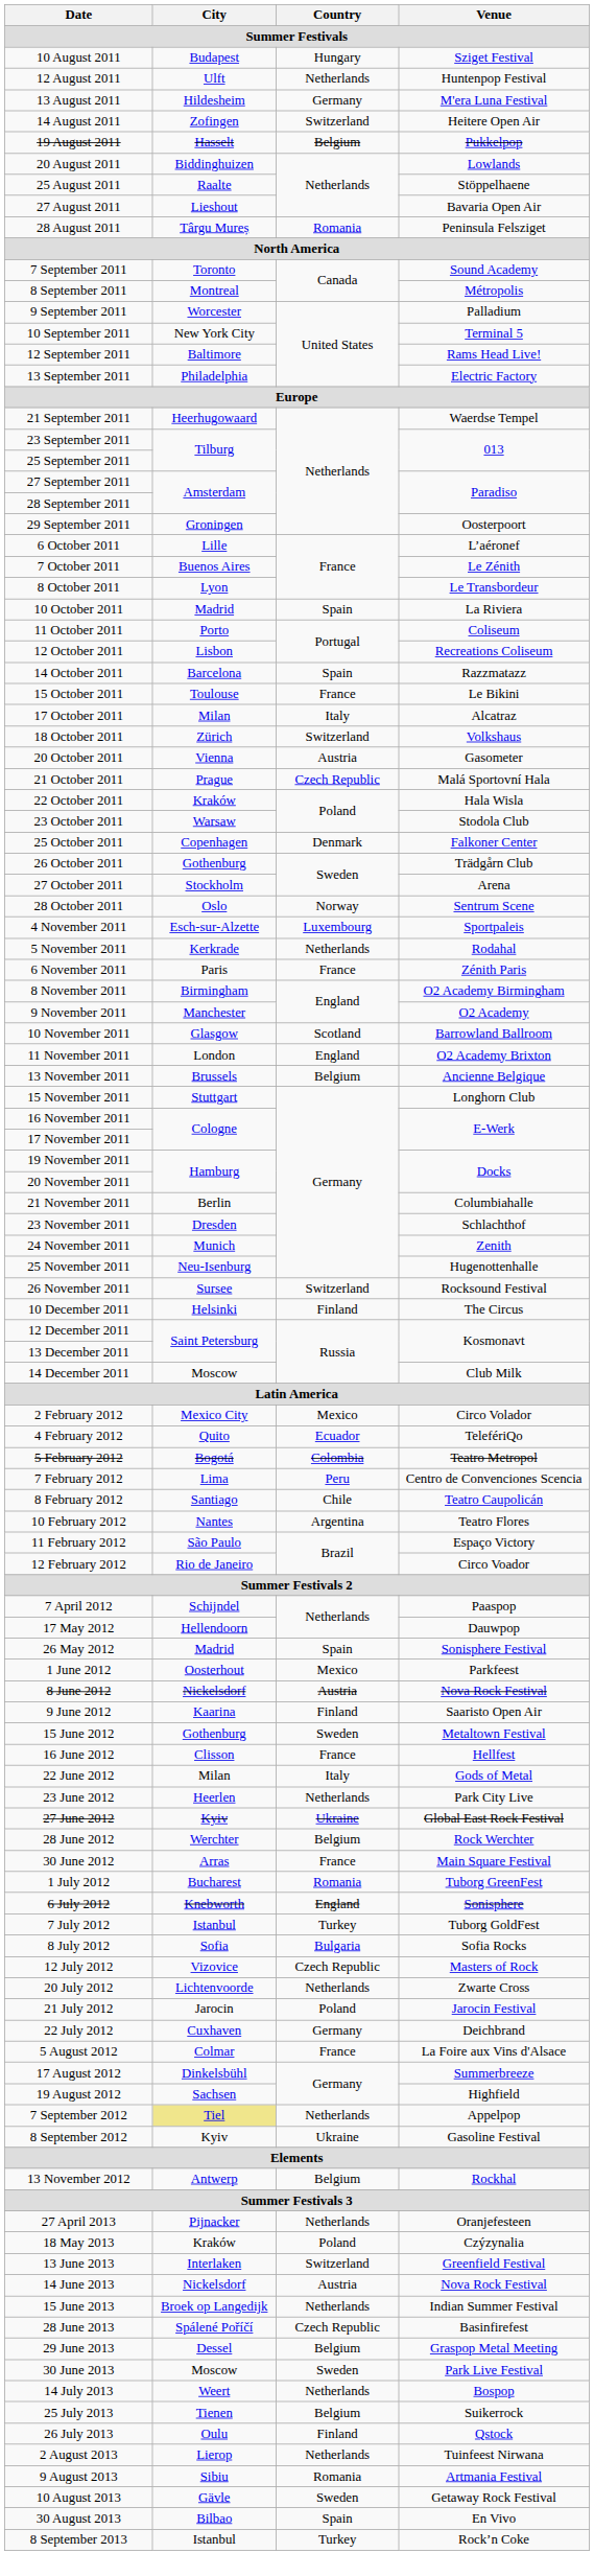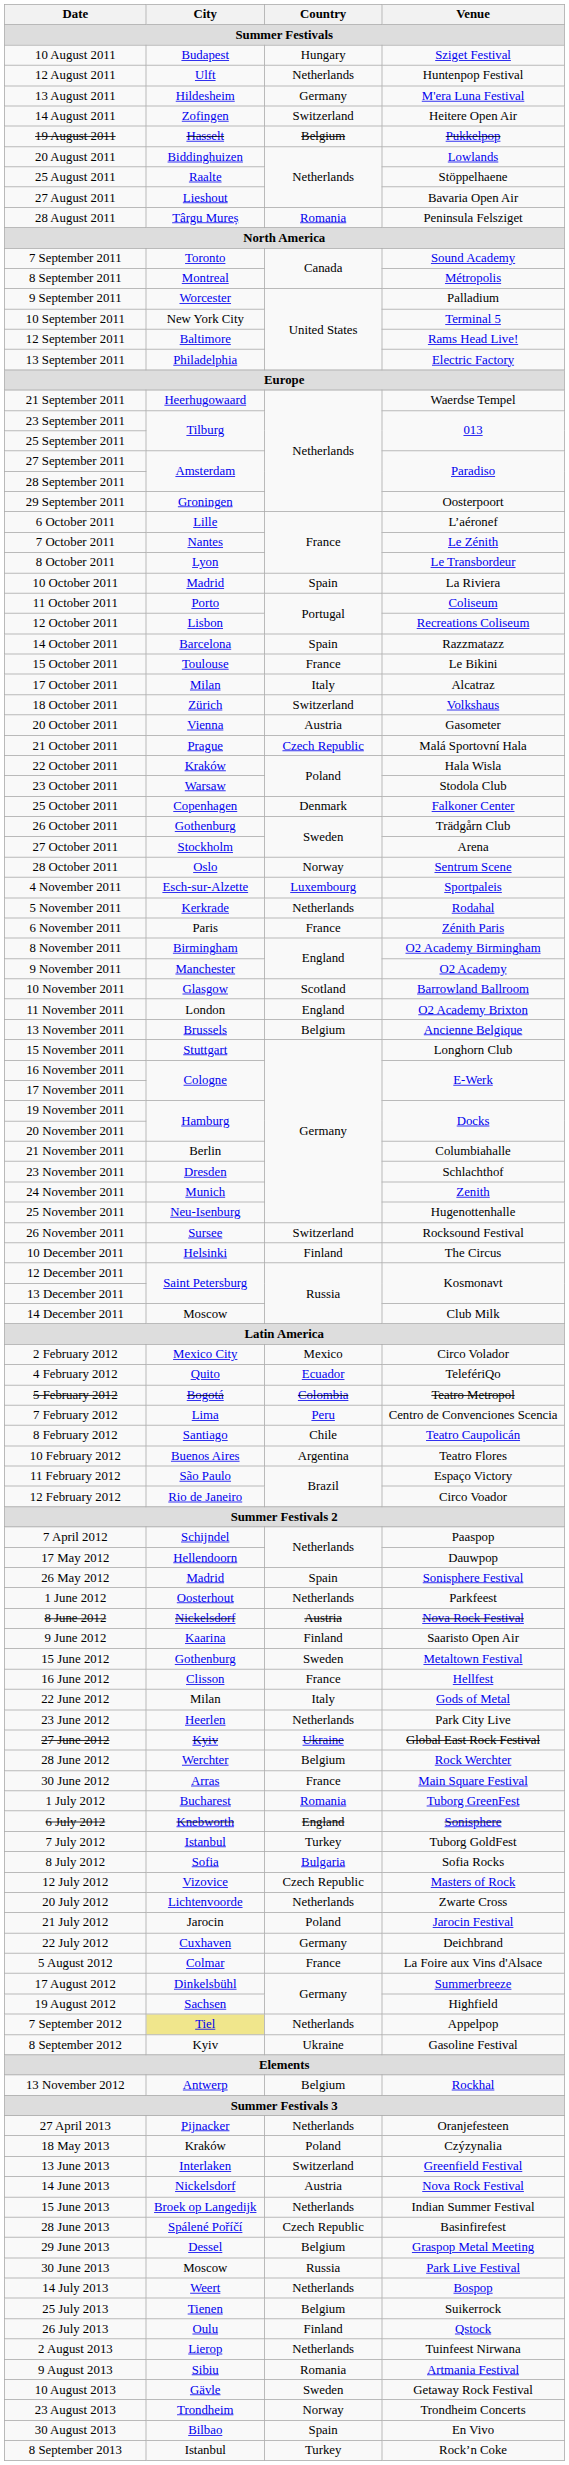 <table class="wikitable" style="text-align:center;">
 <tr>
 <th width="170">Date</th>
 <th width="140">City</th>
 <th width="140">Country</th>
 <th width="220">Venue</th>
 </tr>
 <tr bgcolor="#DDDDDD">
 <td colspan=4><strong>Summer Festivals</strong></td>
 </tr>
 <tr>
 <td>10 August 2011</td>
 <td><a href='#'>Budapest</a></td>
 <td>Hungary</td>
 <td><a href='#'>Sziget Festival</a></td>
 </tr>
 <tr>
 <td>12 August 2011</td>
 <td><a href='#'>Ulft</a></td>
 <td>Netherlands</td>
 <td>Huntenpop Festival</td>
 </tr>
 <tr>
 <td>13 August 2011</td>
 <td><a href='#'>Hildesheim</a></td>
 <td>Germany</td>
 <td><a href='#'>M'era Luna Festival</a></td>
 </tr>
 <tr>
 <td>14 August 2011</td>
 <td><a href='#'>Zofingen</a></td>
 <td>Switzerland</td>
 <td>Heitere Open Air</td>
 </tr>
 <tr>
 <td><s>19 August 2011</s></td>
 <td><s><a href='#'>Hasselt</a></s></td>
 <td><s>Belgium</s></td>
 <td><s><a href='#'>Pukkelpop</a></s> </td>
 </tr>
 <tr>
 <td>20 August 2011</td>
 <td><a href='#'>Biddinghuizen</a></td>
 <td rowspan="3">Netherlands</td>
 <td><a href='#'>Lowlands</a></td>
 </tr>
 <tr>
 <td>25 August 2011</td>
 <td><a href='#'>Raalte</a></td>
 <td>Stöppelhaene</td>
 </tr>
 <tr>
 <td>27 August 2011</td>
 <td><a href='#'>Lieshout</a></td>
 <td>Bavaria Open Air</td>
 </tr>
 <tr>
 <td>28 August 2011</td>
 <td><a href='#'>Târgu Mureș</a></td>
 <td><a href='#'>Romania</a></td>
 <td>Peninsula Felsziget</td>
 </tr>
 <tr bgcolor="#DDDDDD">
 <td colspan=4><strong>North America</strong></td>
 </tr>
 <tr>
 <td>7 September 2011</td>
 <td><a href='#'>Toronto</a></td>
 <td rowspan="2">Canada</td>
 <td><a href='#'>Sound Academy</a></td>
 </tr>
 <tr>
 <td>8 September 2011</td>
 <td><a href='#'>Montreal</a></td>
 <td><a href='#'>Métropolis</a></td>
 </tr>
 <tr>
 <td>9 September 2011</td>
 <td><a href='#'>Worcester</a></td>
 <td rowspan="4">United States</td>
 <td>Palladium</td>
 </tr>
 <tr>
 <td>10 September 2011</td>
 <td>New York City</td>
 <td><a href='#'>Terminal 5</a></td>
 </tr>
 <tr>
 <td>12 September 2011</td>
 <td><a href='#'>Baltimore</a></td>
 <td><a href='#'>Rams Head Live!</a></td>
 </tr>
 <tr>
 <td>13 September 2011</td>
 <td><a href='#'>Philadelphia</a></td>
 <td><a href='#'>Electric Factory</a></td>
 </tr>
 <tr bgcolor="#DDDDDD">
 <td colspan=4><strong>Europe</strong></td>
 </tr>
 <tr>
 <td>21 September 2011</td>
 <td><a href='#'>Heerhugowaard</a></td>
 <td rowspan="6">Netherlands</td>
 <td>Waerdse Tempel</td>
 </tr>
 <tr>
 <td>23 September 2011</td>
 <td rowspan="2"><a href='#'>Tilburg</a></td>
 <td rowspan="2"><a href='#'>013</a></td>
 </tr>
 <tr>
 <td>25 September 2011</td>
 </tr>
 <tr>
 <td>27 September 2011</td>
 <td rowspan="2"><a href='#'>Amsterdam</a></td>
 <td rowspan="2"><a href='#'>Paradiso</a></td>
 </tr>
 <tr>
 <td>28 September 2011</td>
 </tr>
 <tr>
 <td>29 September 2011</td>
 <td><a href='#'>Groningen</a></td>
 <td>Oosterpoort</td>
 </tr>
 <tr>
 <td>6 October 2011</td>
 <td><a href='#'>Lille</a></td>
 <td rowspan="3">France</td>
 <td>L’aéronef</td>
 </tr>
 <tr>
 <td>7 October 2011</td>
-<td><a href='#'>Buenos Aires</a></td>
+<td><a href='#'>Nantes</a></td>
 <td><a href='#'>Le Zénith</a></td>
 </tr>
 <tr>
 <td>8 October 2011</td>
 <td><a href='#'>Lyon</a></td>
 <td><a href='#'>Le Transbordeur</a></td>
 </tr>
 <tr>
 <td>10 October 2011</td>
 <td><a href='#'>Madrid</a></td>
 <td>Spain</td>
 <td>La Riviera</td>
 </tr>
 <tr>
 <td>11 October 2011</td>
 <td><a href='#'>Porto</a></td>
 <td rowspan="2">Portugal</td>
 <td><a href='#'>Coliseum</a></td>
 </tr>
 <tr>
 <td>12 October 2011</td>
 <td><a href='#'>Lisbon</a></td>
 <td><a href='#'>Recreations Coliseum</a></td>
 </tr>
 <tr>
 <td>14 October 2011</td>
 <td><a href='#'>Barcelona</a></td>
 <td>Spain</td>
 <td>Razzmatazz</td>
 </tr>
 <tr>
 <td>15 October 2011</td>
 <td><a href='#'>Toulouse</a></td>
 <td>France</td>
 <td>Le Bikini</td>
 </tr>
 <tr>
 <td>17 October 2011</td>
 <td><a href='#'>Milan</a></td>
 <td>Italy</td>
 <td>Alcatraz</td>
 </tr>
 <tr>
 <td>18 October 2011</td>
 <td><a href='#'>Zürich</a></td>
 <td>Switzerland</td>
 <td><a href='#'>Volkshaus</a></td>
 </tr>
 <tr>
 <td>20 October 2011</td>
 <td><a href='#'>Vienna</a></td>
 <td>Austria</td>
 <td>Gasometer</td>
 </tr>
 <tr>
 <td>21 October 2011</td>
 <td><a href='#'>Prague</a></td>
 <td><a href='#'>Czech Republic</a></td>
 <td>Malá Sportovní Hala</td>
 </tr>
 <tr>
 <td>22 October 2011</td>
 <td><a href='#'>Kraków</a></td>
 <td rowspan="2">Poland</td>
 <td>Hala Wisla</td>
 </tr>
 <tr>
 <td>23 October 2011</td>
 <td><a href='#'>Warsaw</a></td>
 <td>Stodola Club</td>
 </tr>
 <tr>
 <td>25 October 2011</td>
 <td><a href='#'>Copenhagen</a></td>
 <td>Denmark</td>
 <td><a href='#'>Falkoner Center</a></td>
 </tr>
 <tr>
 <td>26 October 2011</td>
 <td><a href='#'>Gothenburg</a></td>
 <td rowspan="2">Sweden</td>
 <td>Trädgårn Club</td>
 </tr>
 <tr>
 <td>27 October 2011</td>
 <td><a href='#'>Stockholm</a></td>
 <td>Arena</td>
 </tr>
 <tr>
 <td>28 October 2011</td>
 <td><a href='#'>Oslo</a></td>
 <td>Norway</td>
 <td><a href='#'>Sentrum Scene</a></td>
 </tr>
 <tr>
 <td>4 November 2011</td>
 <td><a href='#'>Esch-sur-Alzette</a></td>
 <td><a href='#'>Luxembourg</a></td>
 <td><a href='#'>Sportpaleis</a></td>
 </tr>
 <tr>
 <td>5 November 2011</td>
 <td><a href='#'>Kerkrade</a></td>
 <td>Netherlands</td>
 <td><a href='#'>Rodahal</a></td>
 </tr>
 <tr>
 <td>6 November 2011</td>
 <td>Paris</td>
 <td>France</td>
 <td><a href='#'>Zénith Paris</a></td>
 </tr>
 <tr>
 <td>8 November 2011</td>
 <td><a href='#'>Birmingham</a></td>
 <td rowspan="2">England</td>
 <td><a href='#'>O2 Academy Birmingham</a></td>
 </tr>
 <tr>
 <td>9 November 2011</td>
 <td><a href='#'>Manchester</a></td>
 <td><a href='#'>O2 Academy</a></td>
 </tr>
 <tr>
 <td>10 November 2011</td>
 <td><a href='#'>Glasgow</a></td>
 <td>Scotland</td>
 <td><a href='#'>Barrowland Ballroom</a></td>
 </tr>
 <tr>
 <td>11 November 2011</td>
 <td>London</td>
 <td>England</td>
 <td><a href='#'>O2 Academy Brixton</a></td>
 </tr>
 <tr>
 <td>13 November 2011</td>
 <td><a href='#'>Brussels</a></td>
 <td>Belgium</td>
 <td><a href='#'>Ancienne Belgique</a></td>
 </tr>
 <tr>
 <td>15 November 2011</td>
 <td><a href='#'>Stuttgart</a></td>
 <td rowspan="9">Germany</td>
 <td>Longhorn Club</td>
 </tr>
 <tr>
 <td>16 November 2011</td>
 <td rowspan="2"><a href='#'>Cologne</a></td>
 <td rowspan="2"><a href='#'>E-Werk</a></td>
 </tr>
 <tr>
 <td>17 November 2011</td>
 </tr>
 <tr>
 <td>19 November 2011</td>
 <td rowspan="2"><a href='#'>Hamburg</a></td>
 <td rowspan="2"><a href='#'>Docks</a></td>
 </tr>
 <tr>
 <td>20 November 2011</td>
 </tr>
 <tr>
 <td>21 November 2011</td>
 <td>Berlin</td>
 <td>Columbiahalle</td>
 </tr>
 <tr>
 <td>23 November 2011</td>
 <td><a href='#'>Dresden</a></td>
 <td>Schlachthof</td>
 </tr>
 <tr>
 <td>24 November 2011</td>
 <td><a href='#'>Munich</a></td>
 <td><a href='#'>Zenith</a></td>
 </tr>
 <tr>
 <td>25 November 2011</td>
 <td><a href='#'>Neu-Isenburg</a></td>
 <td>Hugenottenhalle</td>
 </tr>
 <tr>
 <td>26 November 2011</td>
 <td><a href='#'>Sursee</a></td>
 <td>Switzerland</td>
 <td>Rocksound Festival</td>
 </tr>
 <tr>
 <td>10 December 2011</td>
 <td><a href='#'>Helsinki</a></td>
 <td>Finland</td>
 <td>The Circus</td>
 </tr>
 <tr>
 <td>12 December 2011</td>
 <td rowspan="2"><a href='#'>Saint Petersburg</a></td>
 <td rowspan="3">Russia</td>
 <td rowspan="2">Kosmonavt</td>
 </tr>
 <tr>
 <td>13 December 2011</td>
 </tr>
 <tr>
 <td>14 December 2011</td>
 <td>Moscow</td>
 <td>Club Milk</td>
 </tr>
 <tr bgcolor="#DDDDDD">
 <td colspan=4><strong>Latin America</strong></td>
 </tr>
 <tr>
 <td>2 February 2012</td>
 <td><a href='#'>Mexico City</a></td>
 <td>Mexico</td>
 <td>Circo Volador</td>
 </tr>
 <tr>
 <td>4 February 2012</td>
 <td><a href='#'>Quito</a></td>
 <td><a href='#'>Ecuador</a></td>
 <td>TelefériQo</td>
 </tr>
 <tr>
 <td><s>5 February 2012</s></td>
 <td><s><a href='#'>Bogotá</a></s></td>
 <td><s><a href='#'>Colombia</a></s></td>
 <td><s>Teatro Metropol</s></td>
 </tr>
 <tr>
 <td>7 February 2012</td>
 <td><a href='#'>Lima</a></td>
 <td><a href='#'>Peru</a></td>
 <td>Centro de Convenciones Scencia</td>
 </tr>
 <tr>
 <td>8 February 2012</td>
 <td><a href='#'>Santiago</a></td>
 <td>Chile</td>
 <td><a href='#'>Teatro Caupolicán</a></td>
 </tr>
 <tr>
 <td>10 February 2012</td>
-<td><a href='#'>Nantes</a></td>
+<td><a href='#'>Buenos Aires</a></td>
 <td>Argentina</td>
 <td>Teatro Flores</td>
 </tr>
 <tr>
 <td>11 February 2012</td>
 <td><a href='#'>São Paulo</a></td>
 <td rowspan="2">Brazil</td>
 <td>Espaço Victory</td>
 </tr>
 <tr>
 <td>12 February 2012</td>
 <td><a href='#'>Rio de Janeiro</a></td>
 <td>Circo Voador</td>
 </tr>
 <tr bgcolor="#DDDDDD">
 <td colspan=4><strong>Summer Festivals 2</strong></td>
 </tr>
 <tr>
 <td>7 April 2012</td>
 <td><a href='#'>Schijndel</a></td>
 <td rowspan="2">Netherlands</td>
 <td>Paaspop</td>
 </tr>
 <tr>
 <td>17 May 2012</td>
 <td><a href='#'>Hellendoorn</a></td>
 <td>Dauwpop</td>
 </tr>
 <tr>
 <td>26 May 2012</td>
 <td><a href='#'>Madrid</a></td>
 <td>Spain</td>
 <td><a href='#'>Sonisphere Festival</a></td>
 </tr>
 <tr>
 <td>1 June 2012</td>
 <td><a href='#'>Oosterhout</a></td>
-<td>Mexico</td>
+<td>Netherlands</td>
 <td>Parkfeest</td>
 </tr>
 <tr>
 <td><s>8 June 2012</s></td>
 <td><s><a href='#'>Nickelsdorf</a></s></td>
 <td><s>Austria</s></td>
 <td><s><a href='#'>Nova Rock Festival</a></s> </td>
 </tr>
 <tr>
 <td>9 June 2012</td>
 <td><a href='#'>Kaarina</a></td>
 <td>Finland</td>
 <td>Saaristo Open Air</td>
 </tr>
 <tr>
 <td>15 June 2012</td>
 <td><a href='#'>Gothenburg</a></td>
 <td>Sweden</td>
 <td><a href='#'>Metaltown Festival</a></td>
 </tr>
 <tr>
 <td>16 June 2012</td>
 <td><a href='#'>Clisson</a></td>
 <td>France</td>
 <td><a href='#'>Hellfest</a></td>
 </tr>
 <tr>
 <td>22 June 2012</td>
 <td>Milan</td>
 <td>Italy</td>
 <td><a href='#'>Gods of Metal</a></td>
 </tr>
 <tr>
 <td>23 June 2012</td>
 <td><a href='#'>Heerlen</a></td>
 <td>Netherlands</td>
 <td>Park City Live</td>
 </tr>
 <tr>
 <td><s>27 June 2012</s></td>
 <td><s><a href='#'>Kyiv</a></s></td>
 <td><s><a href='#'>Ukraine</a></s></td>
 <td><s>Global East Rock Festival</s></td>
 </tr>
 <tr>
 <td>28 June 2012</td>
 <td><a href='#'>Werchter</a></td>
 <td>Belgium</td>
 <td><a href='#'>Rock Werchter</a></td>
 </tr>
 <tr>
 <td>30 June 2012</td>
 <td><a href='#'>Arras</a></td>
 <td>France</td>
 <td><a href='#'>Main Square Festival</a></td>
 </tr>
 <tr>
 <td>1 July 2012</td>
 <td><a href='#'>Bucharest</a></td>
 <td><a href='#'>Romania</a></td>
 <td><a href='#'>Tuborg GreenFest</a></td>
 </tr>
 <tr>
 <td><s>6 July 2012</s></td>
 <td><s><a href='#'>Knebworth</a></s></td>
 <td><s>England</s></td>
 <td><s><a href='#'>Sonisphere</a></s></td>
 </tr>
 <tr>
 <td>7 July 2012</td>
 <td><a href='#'>Istanbul</a></td>
 <td>Turkey</td>
 <td>Tuborg GoldFest</td>
 </tr>
 <tr>
 <td>8 July 2012</td>
 <td><a href='#'>Sofia</a></td>
 <td><a href='#'>Bulgaria</a></td>
 <td>Sofia Rocks</td>
 </tr>
 <tr>
 <td>12 July 2012</td>
 <td><a href='#'>Vizovice</a></td>
 <td>Czech Republic</td>
 <td><a href='#'>Masters of Rock</a></td>
 </tr>
 <tr>
 <td>20 July 2012</td>
 <td><a href='#'>Lichtenvoorde</a></td>
 <td>Netherlands</td>
 <td>Zwarte Cross</td>
 </tr>
 <tr>
 <td>21 July 2012</td>
 <td>Jarocin</td>
 <td>Poland</td>
 <td><a href='#'>Jarocin Festival</a></td>
 </tr>
 <tr>
 <td>22 July 2012</td>
 <td><a href='#'>Cuxhaven</a></td>
 <td>Germany</td>
 <td>Deichbrand</td>
 </tr>
 <tr>
 <td>5 August 2012</td>
 <td><a href='#'>Colmar</a></td>
 <td>France</td>
 <td>La Foire aux Vins d'Alsace</td>
 </tr>
 <tr>
 <td>17 August 2012</td>
 <td><a href='#'>Dinkelsbühl</a></td>
 <td rowspan="2">Germany</td>
 <td><a href='#'>Summerbreeze</a></td>
 </tr>
 <tr>
 <td>19 August 2012</td>
 <td><a href='#'>Sachsen</a></td>
 <td>Highfield</td>
 </tr>
 <tr>
 <td>7 September 2012</td>
 <td style="background: khaki;"><a href='#'>Tiel</a></td>
 <td>Netherlands</td>
 <td>Appelpop</td>
 </tr>
 <tr>
 <td>8 September 2012</td>
 <td>Kyiv</td>
 <td>Ukraine</td>
 <td>Gasoline Festival</td>
 </tr>
 <tr bgcolor="#DDDDDD">
 <td colspan=4><strong>Elements</strong></td>
 </tr>
 <tr>
 <td>13 November 2012</td>
 <td><a href='#'>Antwerp</a></td>
 <td>Belgium</td>
 <td><a href='#'>Rockhal</a></td>
 </tr>
 <tr bgcolor="#DDDDDD">
 <td colspan=4><strong>Summer Festivals 3</strong></td>
 </tr>
 <tr>
 <td>27 April 2013</td>
 <td><a href='#'>Pijnacker</a></td>
 <td>Netherlands</td>
 <td>Oranjefesteen</td>
 </tr>
 <tr>
 <td>18 May 2013</td>
 <td>Kraków</td>
 <td>Poland</td>
 <td>Czýzynalia</td>
 </tr>
 <tr>
 <td>13 June 2013</td>
 <td><a href='#'>Interlaken</a></td>
 <td>Switzerland</td>
 <td><a href='#'>Greenfield Festival</a></td>
 </tr>
 <tr>
 <td>14 June 2013</td>
 <td><a href='#'>Nickelsdorf</a></td>
 <td>Austria</td>
 <td><a href='#'>Nova Rock Festival</a></td>
 </tr>
 <tr>
 <td>15 June 2013</td>
 <td><a href='#'>Broek op Langedijk</a></td>
 <td>Netherlands</td>
 <td>Indian Summer Festival</td>
 </tr>
 <tr>
 <td>28 June 2013</td>
 <td><a href='#'>Spálené Poříčí</a></td>
 <td>Czech Republic</td>
 <td>Basinfirefest</td>
 </tr>
 <tr>
 <td>29 June 2013</td>
 <td><a href='#'>Dessel</a></td>
 <td>Belgium</td>
 <td><a href='#'>Graspop Metal Meeting</a></td>
 </tr>
 <tr>
 <td>30 June 2013</td>
 <td>Moscow</td>
-<td>Sweden</td>
+<td>Russia</td>
 <td><a href='#'>Park Live Festival</a></td>
 </tr>
 <tr>
 <td>14 July 2013</td>
 <td><a href='#'>Weert</a></td>
 <td>Netherlands</td>
 <td><a href='#'>Bospop</a></td>
 </tr>
 <tr>
 <td>25 July 2013</td>
 <td><a href='#'>Tienen</a></td>
 <td>Belgium</td>
 <td>Suikerrock</td>
 </tr>
 <tr>
 <td>26 July 2013</td>
 <td><a href='#'>Oulu</a></td>
 <td>Finland</td>
 <td><a href='#'>Qstock</a></td>
 </tr>
 <tr>
 <td>2 August 2013</td>
 <td><a href='#'>Lierop</a></td>
 <td>Netherlands</td>
 <td>Tuinfeest Nirwana</td>
 </tr>
 <tr>
 <td>9 August 2013</td>
 <td><a href='#'>Sibiu</a></td>
 <td>Romania</td>
 <td><a href='#'>Artmania Festival</a></td>
 </tr>
 <tr>
 <td>10 August 2013</td>
 <td><a href='#'>Gävle</a></td>
 <td>Sweden</td>
 <td>Getaway Rock Festival</td>
 </tr>
 <tr>
+<td>23 August 2013</td>
+<td><a href='#'>Trondheim</a></td>
+<td>Norway</td>
+<td>Trondheim Concerts</td>
+</tr>
+<tr>
 <td>30 August 2013</td>
 <td><a href='#'>Bilbao</a></td>
 <td>Spain</td>
 <td>En Vivo</td>
 </tr>
 <tr>
 <td>8 September 2013</td>
 <td>Istanbul</td>
 <td>Turkey</td>
 <td>Rock’n Coke</td>
 </tr>
 </table>
